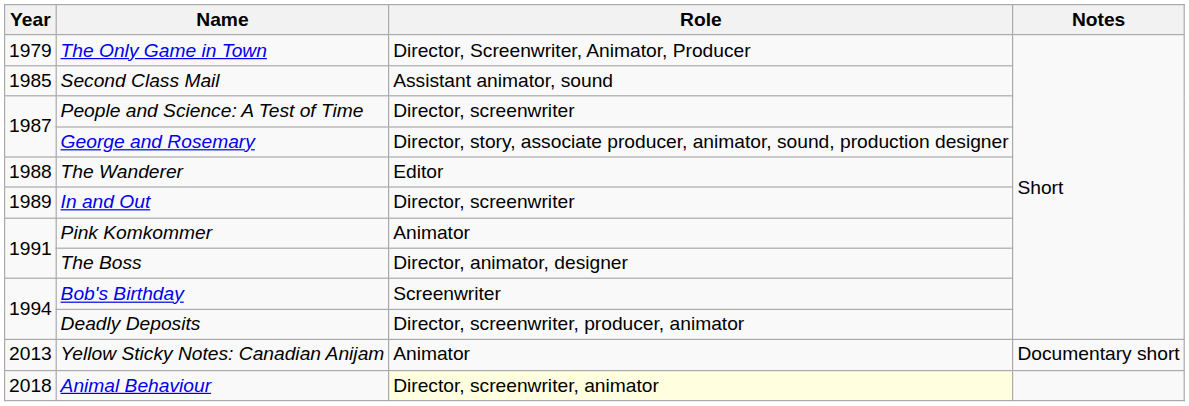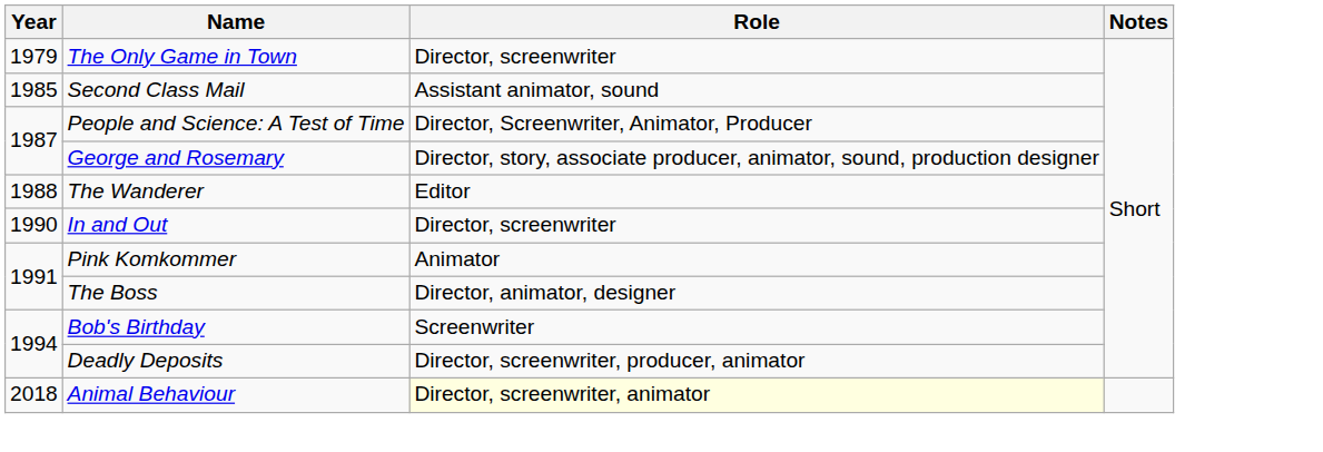 <table class="wikitable">
 <tr>
 <th>Year</th>
 <th>Name</th>
 <th>Role</th>
 <th>Notes</th>
 </tr>
 <tr>
 <td>1979</td>
 <td><em><a href='#'>The Only Game in Town</a></em></td>
-<td>Director, Screenwriter, Animator, Producer</td>
+<td>Director, screenwriter</td>
 <td rowspan="10">Short</td>
 </tr>
 <tr>
 <td>1985</td>
 <td><em>Second Class Mail</em></td>
 <td>Assistant animator, sound</td>
 </tr>
 <tr>
 <td rowspan="2">1987</td>
 <td><em>People and Science: A Test of Time</em></td>
-<td>Director, screenwriter</td>
+<td>Director, Screenwriter, Animator, Producer</td>
 </tr>
 <tr>
 <td><em><a href='#'>George and Rosemary</a></em></td>
 <td>Director, story, associate producer, animator, sound, production designer</td>
 </tr>
 <tr>
 <td>1988</td>
 <td><em>The Wanderer</em></td>
 <td>Editor</td>
 </tr>
 <tr>
-<td>1989</td>
+<td>1990</td>
 <td><em><a href='#'>In and Out</a></em></td>
 <td>Director, screenwriter</td>
 </tr>
 <tr>
 <td rowspan="2">1991</td>
 <td><em>Pink Komkommer</em></td>
 <td>Animator</td>
 </tr>
 <tr>
 <td><em>The Boss</em></td>
 <td>Director, animator, designer</td>
 </tr>
 <tr>
 <td rowspan="2">1994</td>
 <td><em><a href='#'>Bob's Birthday</a></em></td>
 <td>Screenwriter</td>
 </tr>
 <tr>
 <td><em>Deadly Deposits</em></td>
 <td>Director, screenwriter, producer, animator</td>
 </tr>
 <tr>
-<td>2013</td>
-<td><em>Yellow Sticky Notes: Canadian Anijam</em></td>
-<td>Animator</td>
-<td>Documentary short</td>
-</tr>
-<tr>
 <td>2018</td>
 <td><em><a href='#'>Animal Behaviour</a></em></td>
 <td style="background: lightyellow;">Director, screenwriter, animator</td>
 <td></td>
 </tr>
 </table>
